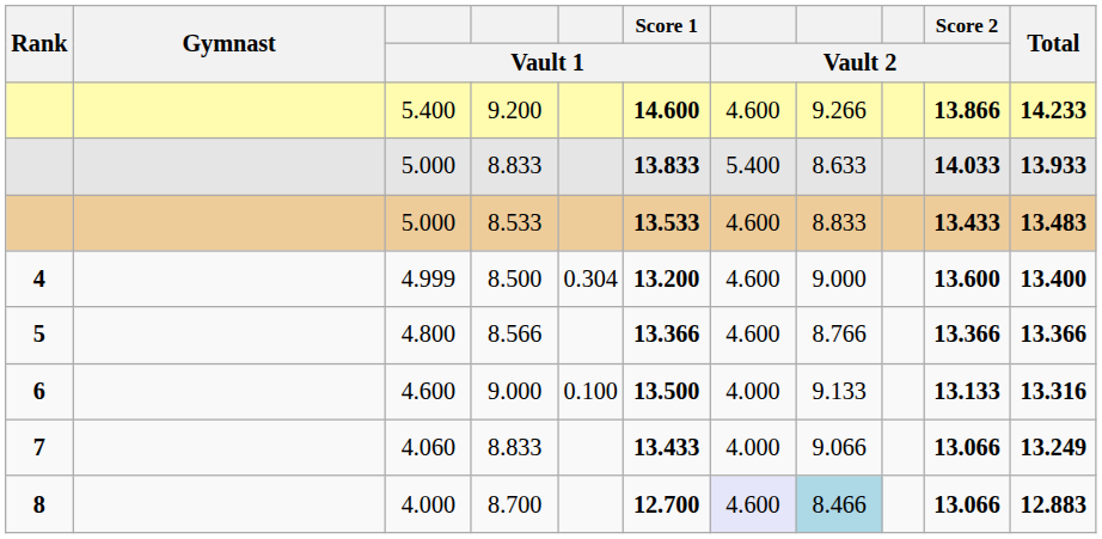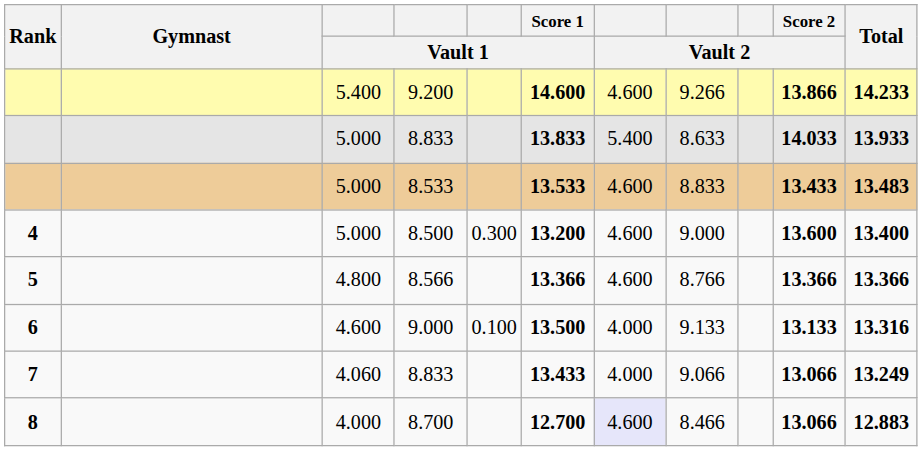 <table style="text-align:center;" class="wikitable sortable">
 <tr>
 <th style="width:15px;" rowspan="2">Rank</th>
 <th style="width:200px;" rowspan="2">Gymnast</th>
 <th style="width:50px;"><small></small></th>
 <th style="width:50px;"><small></small></th>
 <th style="width:20px;"><small></small></th>
 <th style="width:50px;"><small>Score 1</small></th>
 <th style="width:50px;"><small></small></th>
 <th style="width:50px;"><small></small></th>
 <th style="width:20px;"><small></small></th>
 <th style="width:50px;"><small>Score 2</small></th>
 <th style="width:50px;" rowspan="2">Total</th>
 </tr>
 <tr>
 <th colspan="4">Vault 1</th>
 <th colspan="4">Vault 2</th>
 </tr>
 <tr style="background:#fffcaf;">
 <td scope="row" style="text-align:center"><strong></strong></td>
 <td style="height:30px; text-align:left;"></td>
 <td>5.400</td>
 <td>9.200</td>
 <td></td>
 <td><strong>14.600</strong></td>
 <td>4.600</td>
 <td>9.266</td>
 <td></td>
 <td><strong>13.866</strong></td>
 <td><strong>14.233</strong></td>
 </tr>
 <tr style="background:#e5e5e5;">
 <td scope="row" style="text-align:center"><strong></strong></td>
 <td style="height:30px; text-align:left;"></td>
 <td>5.000</td>
 <td>8.833</td>
 <td></td>
 <td><strong>13.833</strong></td>
 <td>5.400</td>
 <td>8.633</td>
 <td></td>
 <td><strong>14.033</strong></td>
 <td><strong>13.933</strong></td>
 </tr>
 <tr style="background:#ec9;">
 <td scope="row" style="text-align:center"><strong></strong></td>
 <td style="height:30px; text-align:left;"></td>
 <td>5.000</td>
 <td>8.533</td>
 <td></td>
 <td><strong>13.533</strong></td>
 <td>4.600</td>
 <td>8.833</td>
 <td></td>
 <td><strong>13.433</strong></td>
 <td><strong>13.483</strong></td>
 </tr>
 <tr>
 <td scope="row" style="text-align:center"><strong>4</strong></td>
 <td style="height:30px; text-align:left;"></td>
-<td>4.999</td>
+<td>5.000</td>
 <td>8.500</td>
-<td>0.304</td>
+<td>0.300</td>
 <td><strong>13.200</strong></td>
 <td>4.600</td>
 <td>9.000</td>
 <td></td>
 <td><strong>13.600</strong></td>
 <td><strong>13.400</strong></td>
 </tr>
 <tr>
 <td scope="row" style="text-align:center"><strong>5</strong></td>
 <td style="height:30px; text-align:left;"></td>
 <td>4.800</td>
 <td>8.566</td>
 <td></td>
 <td><strong>13.366</strong></td>
 <td>4.600</td>
 <td>8.766</td>
 <td></td>
 <td><strong>13.366</strong></td>
 <td><strong>13.366</strong></td>
 </tr>
 <tr>
 <td scope="row" style="text-align:center"><strong>6</strong></td>
 <td style="height:30px; text-align:left;"></td>
 <td>4.600</td>
 <td>9.000</td>
 <td>0.100</td>
 <td><strong>13.500</strong></td>
 <td>4.000</td>
 <td>9.133</td>
 <td></td>
 <td><strong>13.133</strong></td>
 <td><strong>13.316</strong></td>
 </tr>
 <tr>
 <td scope="row" style="text-align:center"><strong>7</strong></td>
 <td style="height:30px; text-align:left;"></td>
 <td>4.060</td>
 <td>8.833</td>
 <td></td>
 <td><strong>13.433</strong></td>
 <td>4.000</td>
 <td>9.066</td>
 <td></td>
 <td><strong>13.066</strong></td>
 <td><strong>13.249</strong></td>
 </tr>
 <tr>
 <td scope="row" style="text-align:center"><strong>8</strong></td>
 <td style="height:30px; text-align:left;"></td>
 <td>4.000</td>
 <td>8.700</td>
 <td></td>
 <td><strong>12.700</strong></td>
 <td style="background: lavender;">4.600</td>
-<td style="background: lightblue;">8.466</td>
+<td>8.466</td>
 <td></td>
 <td><strong>13.066</strong></td>
 <td><strong>12.883</strong></td>
 </tr>
 </table>
